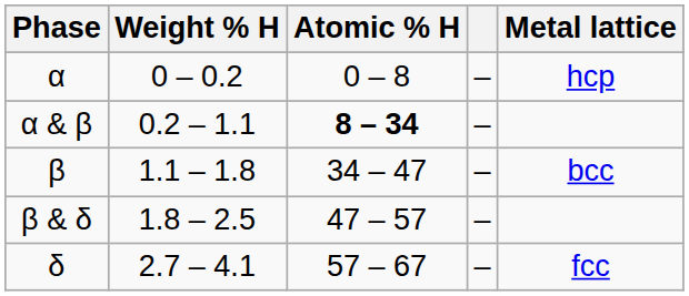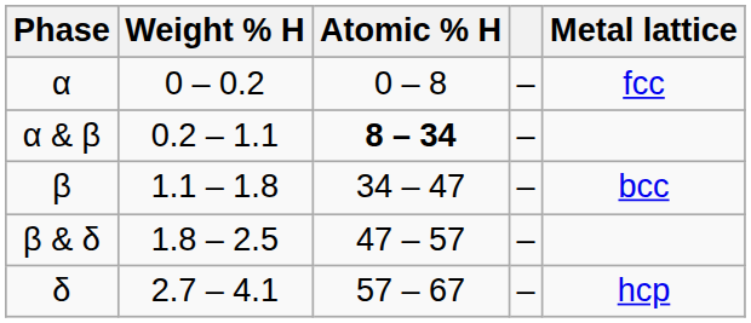 <table class="wikitable" style="text-align:center">
 <tr>
 <th>Phase</th>
 <th>Weight % H</th>
 <th>Atomic % H</th>
 <th></th>
 <th>Metal lattice</th>
 </tr>
 <tr>
 <td>α</td>
 <td>0 – 0.2</td>
 <td>0 – 8</td>
 <td> – </td>
-<td><a href='#'>hcp</a></td>
+<td><a href='#'>fcc</a></td>
 </tr>
 <tr>
 <td>α & β</td>
 <td>0.2 – 1.1</td>
 <td><strong>8 – 34</strong></td>
 <td> – </td>
 <td></td>
 </tr>
 <tr>
 <td>β</td>
 <td>1.1 – 1.8</td>
 <td>34 – 47</td>
 <td> – </td>
 <td><a href='#'>bcc</a></td>
 </tr>
 <tr>
 <td>β & δ</td>
 <td>1.8 – 2.5</td>
 <td>47 – 57</td>
 <td> – </td>
 <td></td>
 </tr>
 <tr>
 <td>δ</td>
 <td>2.7 – 4.1</td>
 <td>57 – 67</td>
 <td> – </td>
-<td><a href='#'>fcc</a></td>
+<td><a href='#'>hcp</a></td>
 </tr>
 </table>
